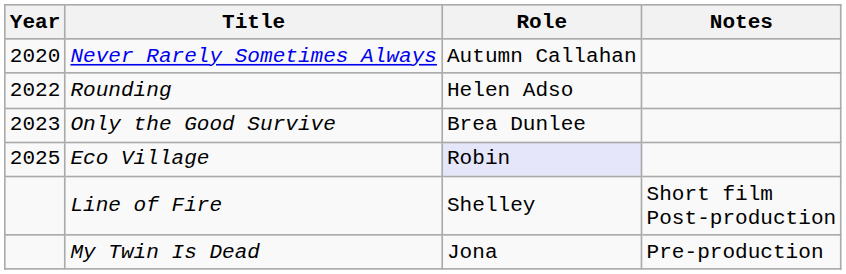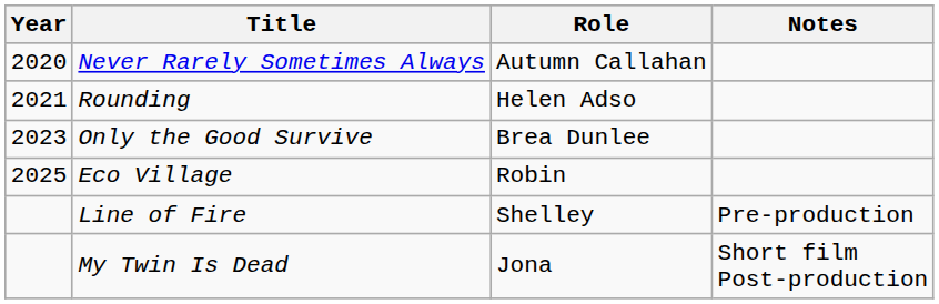 <table class="wikitable sortable">
 <tr>
 <th>Year</th>
 <th>Title</th>
 <th>Role</th>
 <th class="unsortable">Notes</th>
 </tr>
 <tr>
 <td>2020</td>
 <td><em><a href='#'>Never Rarely Sometimes Always</a></em></td>
 <td>Autumn Callahan</td>
 <td></td>
 </tr>
 <tr>
-<td>2022</td>
+<td>2021</td>
 <td><em>Rounding</em></td>
 <td>Helen Adso</td>
 <td></td>
 </tr>
 <tr>
 <td>2023</td>
 <td><em>Only the Good Survive</em></td>
 <td>Brea Dunlee</td>
 <td></td>
 </tr>
 <tr>
 <td>2025</td>
 <td><em>Eco Village</em></td>
-<td style="background: lavender;">Robin</td>
+<td>Robin</td>
 <td></td>
 </tr>
 <tr>
 <td></td>
 <td><em>Line of Fire</em></td>
 <td>Shelley</td>
-<td>Short film<br>Post-production</td>
+<td>Pre-production</td>
 </tr>
 <tr>
 <td></td>
 <td><em>My Twin Is Dead</em></td>
 <td>Jona</td>
-<td>Pre-production</td>
+<td>Short film<br>Post-production</td>
 </tr>
 </table>
